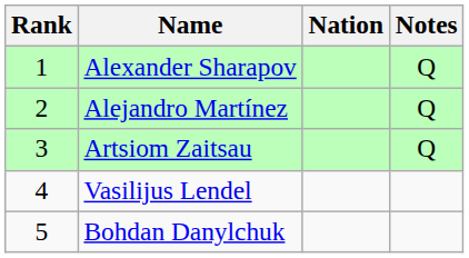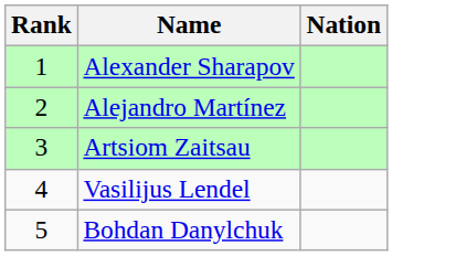 <table class="wikitable sortable" style="text-align:center">
 <tr>
 <th>Rank</th>
 <th>Name</th>
 <th>Nation</th>
-<th>Notes</th>
 </tr>
 <tr bgcolor=bbffbb>
 <td>1</td>
 <td align=left><a href='#'>Alexander Sharapov</a></td>
 <td align=left></td>
-<td>Q</td>
 </tr>
 <tr bgcolor=bbffbb>
 <td>2</td>
 <td align=left><a href='#'>Alejandro Martínez</a></td>
 <td align=left></td>
-<td>Q</td>
 </tr>
 <tr bgcolor=bbffbb>
 <td>3</td>
 <td align=left><a href='#'>Artsiom Zaitsau</a></td>
 <td align=left></td>
-<td>Q</td>
 </tr>
 <tr>
 <td>4</td>
 <td align=left><a href='#'>Vasilijus Lendel</a></td>
 <td align=left></td>
-<td></td>
 </tr>
 <tr>
 <td>5</td>
 <td align=left><a href='#'>Bohdan Danylchuk</a></td>
 <td align=left></td>
-<td></td>
 </tr>
 </table>
